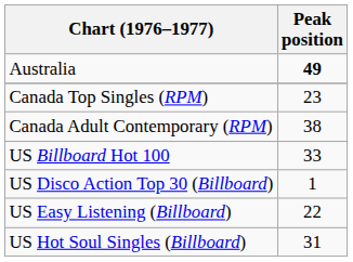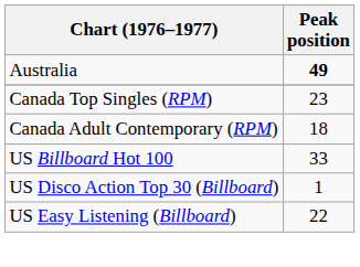 <table class="wikitable sortable">
 <tr>
 <th>Chart (1976–1977)</th>
 <th>Peak<br>position</th>
 </tr>
 <tr>
 <td>Australia</td>
 <td align="center"><strong>49</strong></td>
 </tr>
 <tr>
 </tr>
 <tr>
 <td>Canada Top Singles (<em><a href='#'>RPM</a></em>)</td>
 <td align="center">23</td>
 </tr>
 <tr>
 <td>Canada Adult Contemporary (<em><a href='#'>RPM</a></em>)</td>
-<td style="text-align:center;">38</td>
+<td style="text-align:center;">18</td>
 </tr>
 <tr>
 </tr>
 <tr>
 </tr>
 <tr>
 <td>US <a href='#'><em>Billboard</em> Hot 100</a></td>
 <td align="center">33</td>
 </tr>
 <tr>
 <td>US <a href='#'>Disco Action Top 30</a> (<em><a href='#'>Billboard</a></em>)</td>
 <td align="center">1</td>
 </tr>
 <tr>
 <td>US <a href='#'>Easy Listening</a> (<em><a href='#'>Billboard</a></em>)</td>
 <td align="center">22</td>
 </tr>
-<tr>
-<td>US <a href='#'>Hot Soul Singles</a> (<em><a href='#'>Billboard</a></em>)</td>
-<td align="center">31</td>
-</tr>
 </table>
